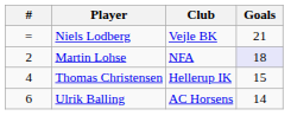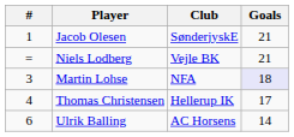 <table class="wikitable" style="text-align:center;">
 <tr s>
 <th width="50px">#</th>
 <th>Player</th>
 <th>Club</th>
 <th width="50px">Goals</th>
 </tr>
 <tr>
+<td>1</td>
+<td align="left"><a href='#'>Jacob Olesen</a></td>
+<td align="left"><a href='#'>SønderjyskE</a></td>
+<td>21</td>
+</tr>
+<tr>
 <td>=</td>
 <td align="left"><a href='#'>Niels Lodberg</a></td>
 <td align="left"><a href='#'>Vejle BK</a></td>
 <td>21</td>
 </tr>
 <tr>
-<td>2</td>
+<td>3</td>
 <td align="left"><a href='#'>Martin Lohse</a></td>
 <td align="left"><a href='#'>NFA</a></td>
 <td style="background: lavender;">18</td>
 </tr>
 <tr>
 <td>4</td>
 <td align="left"><a href='#'>Thomas Christensen</a></td>
 <td align="left"><a href='#'>Hellerup IK</a></td>
-<td>15</td>
+<td>17</td>
 </tr>
 <tr>
 <td>6</td>
 <td align="left"><a href='#'>Ulrik Balling</a></td>
 <td align="left"><a href='#'>AC Horsens</a></td>
 <td>14</td>
 </tr>
 </table>
